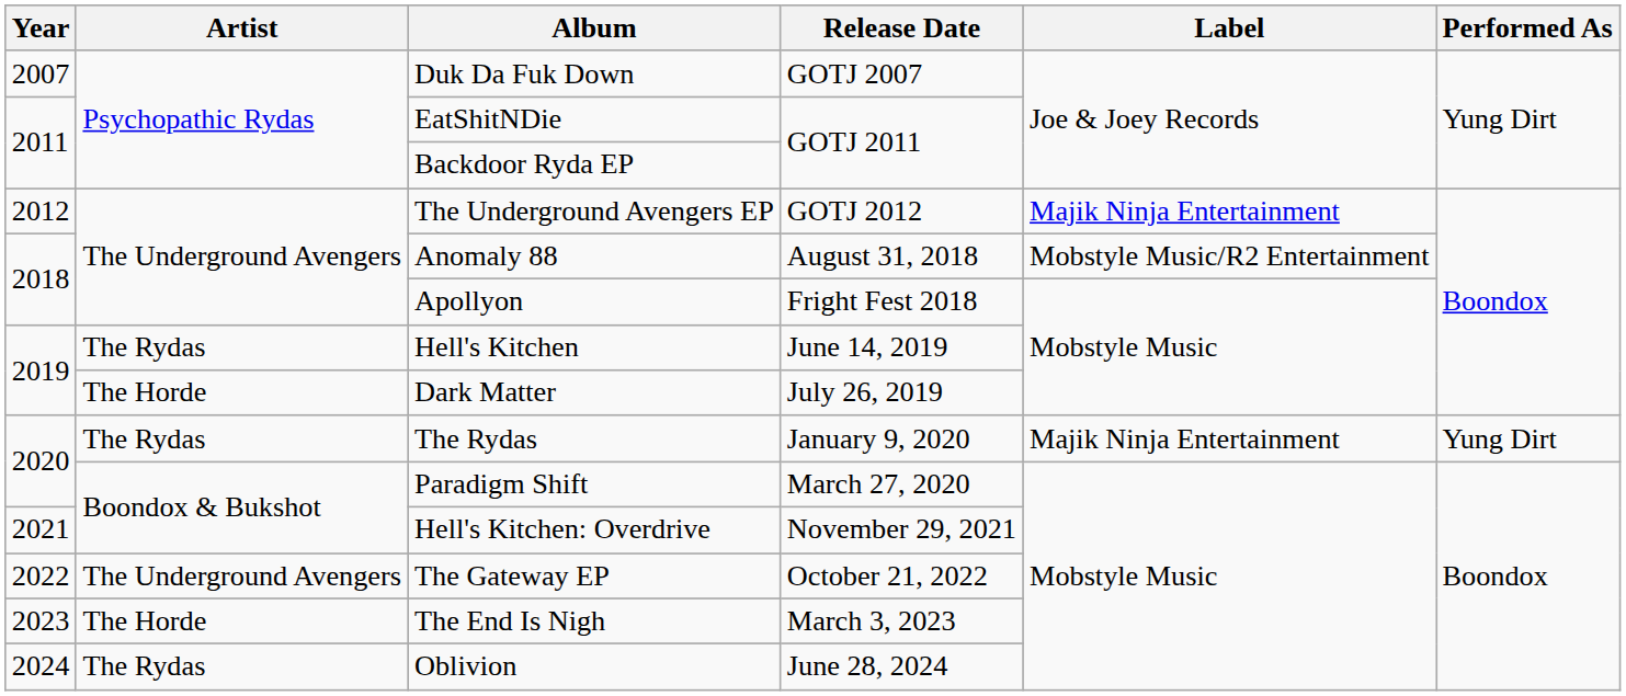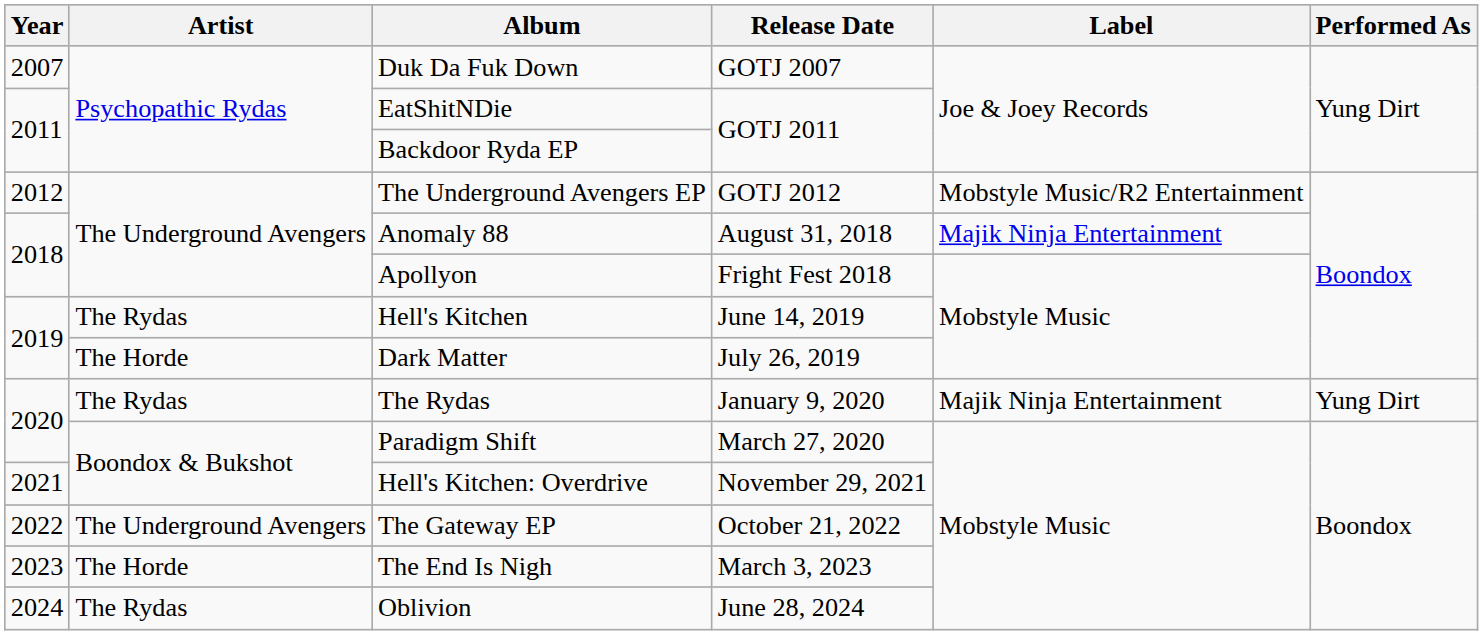 <table class="wikitable" border="1">
 <tr>
 <th>Year</th>
 <th>Artist</th>
 <th>Album</th>
 <th>Release Date</th>
 <th>Label</th>
 <th>Performed As</th>
 </tr>
 <tr>
 <td>2007</td>
 <td rowspan="3"><a href='#'>Psychopathic Rydas</a></td>
 <td>Duk Da Fuk Down</td>
 <td>GOTJ 2007</td>
 <td rowspan="3">Joe & Joey Records</td>
 <td rowspan="3">Yung Dirt</td>
 </tr>
 <tr>
 <td rowspan="2">2011</td>
 <td>EatShitNDie</td>
 <td rowspan="2">GOTJ 2011</td>
 </tr>
 <tr>
 <td>Backdoor Ryda EP</td>
 </tr>
 <tr>
 <td>2012</td>
 <td rowspan="3">The Underground Avengers</td>
 <td>The Underground Avengers EP</td>
 <td>GOTJ 2012</td>
-<td><a href='#'>Majik Ninja Entertainment</a></td>
+<td>Mobstyle Music/R2 Entertainment</td>
 <td rowspan="5"><a href='#'>Boondox</a></td>
 </tr>
 <tr>
 <td rowspan="2">2018</td>
 <td>Anomaly 88</td>
 <td>August 31, 2018</td>
-<td>Mobstyle Music/R2 Entertainment</td>
+<td><a href='#'>Majik Ninja Entertainment</a></td>
 </tr>
 <tr>
 <td>Apollyon</td>
 <td>Fright Fest 2018</td>
 <td rowspan="3">Mobstyle Music</td>
 </tr>
 <tr>
 <td rowspan="2">2019</td>
 <td>The Rydas</td>
 <td>Hell's Kitchen</td>
 <td>June 14, 2019</td>
 </tr>
 <tr>
 <td>The Horde</td>
 <td>Dark Matter</td>
 <td>July 26, 2019</td>
 </tr>
 <tr>
 <td rowspan="2">2020</td>
 <td>The Rydas</td>
 <td>The Rydas</td>
 <td>January 9, 2020</td>
 <td>Majik Ninja Entertainment</td>
 <td>Yung Dirt</td>
 </tr>
 <tr>
 <td rowspan="2">Boondox & Bukshot</td>
 <td>Paradigm Shift</td>
 <td>March 27, 2020</td>
 <td rowspan="5">Mobstyle Music</td>
 <td rowspan="5">Boondox</td>
 </tr>
 <tr>
 <td>2021</td>
 <td>Hell's Kitchen: Overdrive</td>
 <td>November 29, 2021</td>
 </tr>
 <tr>
 <td>2022</td>
 <td>The Underground Avengers</td>
 <td>The Gateway EP</td>
 <td>October 21, 2022</td>
 </tr>
 <tr>
 <td>2023</td>
 <td>The Horde</td>
 <td>The End Is Nigh</td>
 <td>March 3, 2023</td>
 </tr>
 <tr>
 <td>2024</td>
 <td>The Rydas</td>
 <td>Oblivion</td>
 <td>June 28, 2024</td>
 </tr>
 </table>
